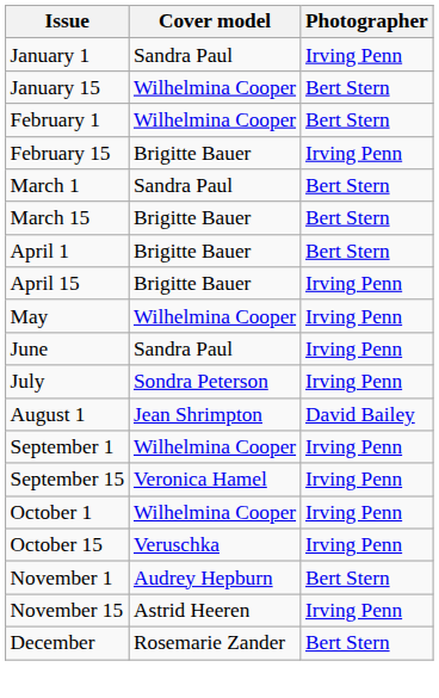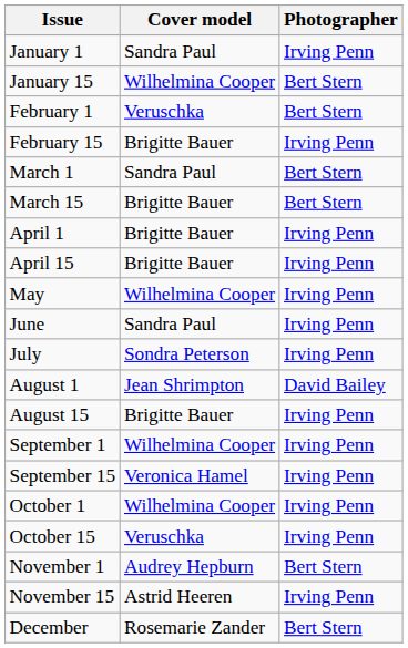 <table class="sortable wikitable">
 <tr>
 <th>Issue</th>
 <th>Cover model</th>
 <th>Photographer</th>
 </tr>
 <tr>
 <td>January 1</td>
 <td>Sandra Paul</td>
 <td><a href='#'>Irving Penn</a></td>
 </tr>
 <tr>
 <td>January 15</td>
 <td><a href='#'>Wilhelmina Cooper</a></td>
 <td><a href='#'>Bert Stern</a></td>
 </tr>
 <tr>
 <td>February 1</td>
-<td><a href='#'>Wilhelmina Cooper</a></td>
+<td><a href='#'>Veruschka</a></td>
 <td><a href='#'>Bert Stern</a></td>
 </tr>
 <tr>
 <td>February 15</td>
 <td>Brigitte Bauer</td>
 <td><a href='#'>Irving Penn</a></td>
 </tr>
 <tr>
 <td>March 1</td>
 <td>Sandra Paul</td>
 <td><a href='#'>Bert Stern</a></td>
 </tr>
 <tr>
 <td>March 15</td>
 <td>Brigitte Bauer</td>
 <td><a href='#'>Bert Stern</a></td>
 </tr>
 <tr>
 <td>April 1</td>
 <td>Brigitte Bauer</td>
-<td><a href='#'>Bert Stern</a></td>
+<td><a href='#'>Irving Penn</a></td>
 </tr>
 <tr>
 <td>April 15</td>
 <td>Brigitte Bauer</td>
 <td><a href='#'>Irving Penn</a></td>
 </tr>
 <tr>
 <td>May</td>
 <td><a href='#'>Wilhelmina Cooper</a></td>
 <td><a href='#'>Irving Penn</a></td>
 </tr>
 <tr>
 <td>June</td>
 <td>Sandra Paul</td>
 <td><a href='#'>Irving Penn</a></td>
 </tr>
 <tr>
 <td>July</td>
 <td><a href='#'>Sondra Peterson</a></td>
 <td><a href='#'>Irving Penn</a></td>
 </tr>
 <tr>
 <td>August 1</td>
 <td><a href='#'>Jean Shrimpton</a></td>
 <td><a href='#'>David Bailey</a></td>
+</tr>
+<tr>
+<td>August 15</td>
+<td>Brigitte Bauer</td>
+<td><a href='#'>Irving Penn</a></td>
 </tr>
 <tr>
 <td>September 1</td>
 <td><a href='#'>Wilhelmina Cooper</a></td>
 <td><a href='#'>Irving Penn</a></td>
 </tr>
 <tr>
 <td>September 15</td>
 <td><a href='#'>Veronica Hamel</a></td>
 <td><a href='#'>Irving Penn</a></td>
 </tr>
 <tr>
 <td>October 1</td>
 <td><a href='#'>Wilhelmina Cooper</a></td>
 <td><a href='#'>Irving Penn</a></td>
 </tr>
 <tr>
 <td>October 15</td>
 <td><a href='#'>Veruschka</a></td>
 <td><a href='#'>Irving Penn</a></td>
 </tr>
 <tr>
 <td>November 1</td>
 <td><a href='#'>Audrey Hepburn</a></td>
 <td><a href='#'>Bert Stern</a></td>
 </tr>
 <tr>
 <td>November 15</td>
 <td>Astrid Heeren</td>
 <td><a href='#'>Irving Penn</a></td>
 </tr>
 <tr>
 <td>December</td>
 <td>Rosemarie Zander</td>
 <td><a href='#'>Bert Stern</a></td>
 </tr>
 </table>
